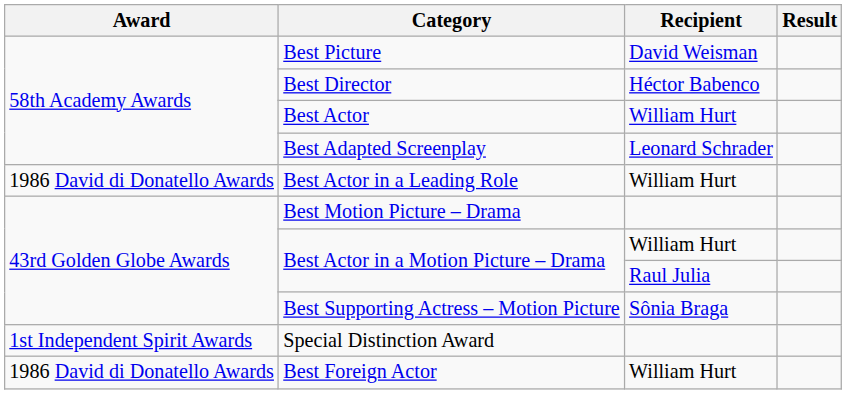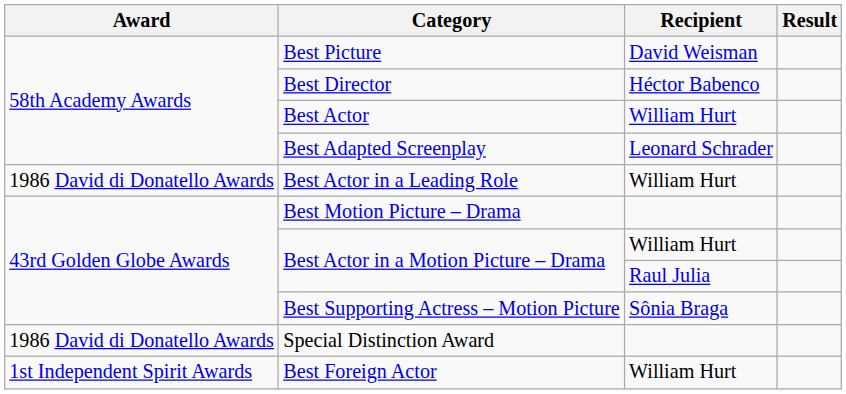 <table class="wikitable sortable plainrowheaders">
 <tr>
 <th>Award</th>
 <th>Category</th>
 <th>Recipient</th>
 <th>Result</th>
 </tr>
 <tr>
 <td rowspan="4"><a href='#'>58th Academy Awards</a></td>
 <td><a href='#'>Best Picture</a></td>
 <td><a href='#'>David Weisman</a></td>
 <td></td>
 </tr>
 <tr>
 <td><a href='#'>Best Director</a></td>
 <td><a href='#'>Héctor Babenco</a></td>
 <td></td>
 </tr>
 <tr>
 <td><a href='#'>Best Actor</a></td>
 <td><a href='#'>William Hurt</a></td>
 <td></td>
 </tr>
 <tr>
 <td><a href='#'>Best Adapted Screenplay</a></td>
 <td><a href='#'>Leonard Schrader</a></td>
 <td></td>
 </tr>
 <tr>
 <td>1986 <a href='#'>David di Donatello Awards</a></td>
 <td><a href='#'>Best Actor in a Leading Role</a></td>
 <td>William Hurt</td>
 <td></td>
 </tr>
 <tr>
 <td rowspan="4"><a href='#'>43rd Golden Globe Awards</a></td>
 <td><a href='#'>Best Motion Picture – Drama</a></td>
 <td></td>
 <td></td>
 </tr>
 <tr>
 <td rowspan="2"><a href='#'>Best Actor in a Motion Picture – Drama</a></td>
 <td>William Hurt</td>
 <td></td>
 </tr>
 <tr>
 <td><a href='#'>Raul Julia</a></td>
 <td></td>
 </tr>
 <tr>
 <td><a href='#'>Best Supporting Actress – Motion Picture</a></td>
 <td><a href='#'>Sônia Braga</a></td>
 <td></td>
 </tr>
 <tr>
-<td><a href='#'>1st Independent Spirit Awards</a></td>
+<td>1986 <a href='#'>David di Donatello Awards</a></td>
 <td>Special Distinction Award</td>
 <td></td>
 <td></td>
 </tr>
 <tr>
-<td>1986 <a href='#'>David di Donatello Awards</a></td>
+<td><a href='#'>1st Independent Spirit Awards</a></td>
 <td><a href='#'>Best Foreign Actor</a></td>
 <td>William Hurt</td>
 <td></td>
 </tr>
 </table>
